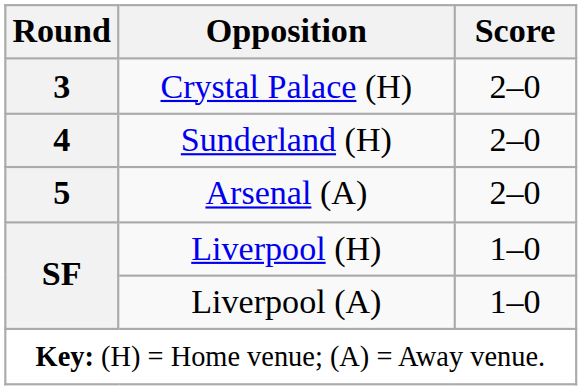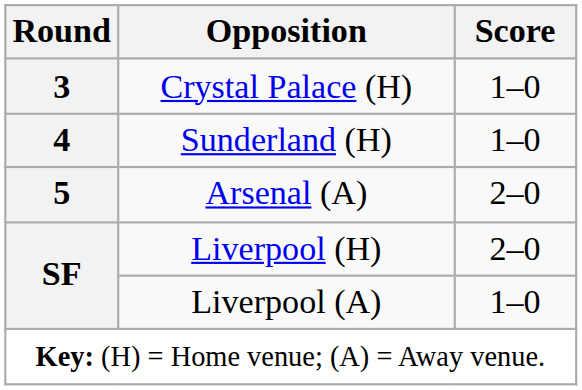 <table class="wikitable plainrowheaders" style="text-align:center;margin-left:1em;float:right">
 <tr>
 <th width="25">Round</th>
 <th width="150">Opposition</th>
 <th width="50">Score</th>
 </tr>
 <tr>
 <th scope=row style="text-align:center">3</th>
 <td><a href='#'>Crystal Palace</a> (H)</td>
-<td>2–0</td>
+<td>1–0</td>
 </tr>
 <tr>
 <th scope=row style="text-align:center">4</th>
 <td><a href='#'>Sunderland</a> (H)</td>
-<td>2–0</td>
+<td>1–0</td>
 </tr>
 <tr>
 <th scope=row style="text-align:center">5</th>
 <td><a href='#'>Arsenal</a> (A)</td>
 <td>2–0</td>
 </tr>
 <tr>
 <th scope=row style="text-align:center" rowspan="2">SF</th>
 <td><a href='#'>Liverpool</a> (H)</td>
-<td>1–0</td>
+<td>2–0</td>
 </tr>
 <tr>
 <td>Liverpool (A)</td>
 <td>1–0</td>
 </tr>
 <tr>
 <td colspan="3" style="background-color:white;"><small><strong>Key:</strong> (H) = Home venue; (A) = Away venue.</small></td>
 </tr>
 </table>
